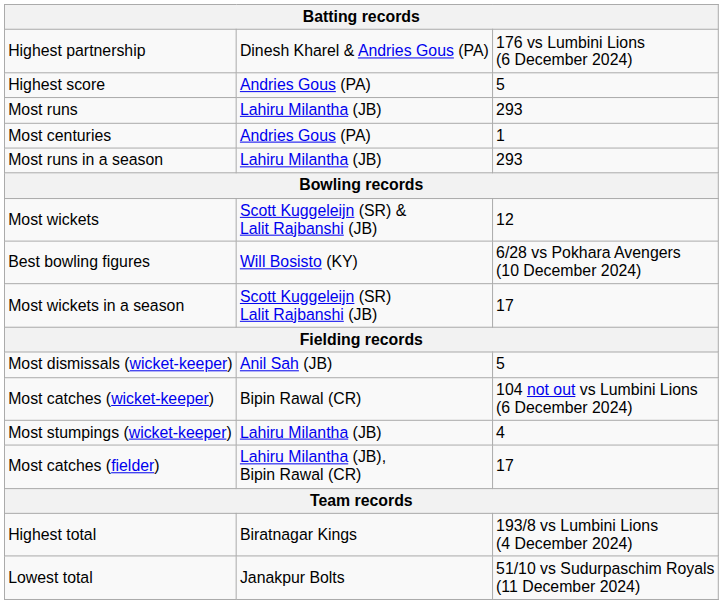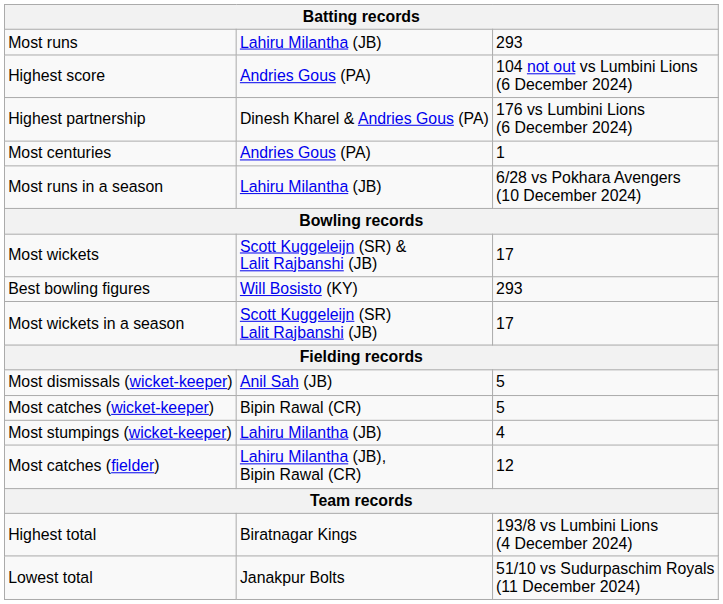 <table class="wikitable">
 <tr>
 <th colspan="3">Batting records</th>
 </tr>
 <tr>
-<td>Highest partnership</td>
-<td>Dinesh Kharel & <a href='#'>Andries Gous</a> (PA)</td>
-<td>176 vs Lumbini Lions <br> (6 December 2024)</td>
+<td>Most runs</td>
+<td><a href='#'>Lahiru Milantha</a> (JB)</td>
+<td>293</td>
 </tr>
 <tr>
 <td>Highest score</td>
 <td><a href='#'>Andries Gous</a> (PA)</td>
-<td>5</td>
+<td>104 <a href='#'>not out</a> vs Lumbini Lions <br> (6 December 2024)</td>
 </tr>
 <tr>
-<td>Most runs</td>
-<td><a href='#'>Lahiru Milantha</a> (JB)</td>
-<td>293</td>
+<td>Highest partnership</td>
+<td>Dinesh Kharel & <a href='#'>Andries Gous</a> (PA)</td>
+<td>176 vs Lumbini Lions <br> (6 December 2024)</td>
 </tr>
 <tr>
 <td>Most centuries</td>
 <td><a href='#'>Andries Gous</a> (PA)</td>
 <td>1</td>
 </tr>
 <tr>
 <td>Most runs in a season</td>
 <td><a href='#'>Lahiru Milantha</a> (JB)</td>
-<td>293</td>
+<td>6/28 vs Pokhara Avengers <br>(10 December 2024)</td>
 </tr>
 <tr>
 <th colspan="3">Bowling records</th>
 </tr>
 <tr>
 <td>Most wickets</td>
 <td><a href='#'>Scott Kuggeleijn</a> (SR) & <br> <a href='#'>Lalit Rajbanshi</a> (JB)</td>
-<td>12</td>
+<td>17</td>
 </tr>
 <tr>
 <td>Best bowling figures</td>
 <td><a href='#'>Will Bosisto</a> (KY)</td>
-<td>6/28 vs Pokhara Avengers <br>(10 December 2024)</td>
+<td>293</td>
 </tr>
 <tr>
 <td>Most wickets in a season</td>
 <td><a href='#'>Scott Kuggeleijn</a> (SR)  <br> <a href='#'>Lalit Rajbanshi</a> (JB)</td>
 <td>17</td>
 </tr>
 <tr>
 <th colspan="3">Fielding records</th>
 </tr>
 <tr>
 <td>Most dismissals (<a href='#'>wicket-keeper</a>)</td>
 <td><a href='#'>Anil Sah</a> (JB)</td>
 <td>5</td>
 </tr>
 <tr>
 <td>Most catches (<a href='#'>wicket-keeper</a>)</td>
 <td>Bipin Rawal (CR)</td>
-<td>104 <a href='#'>not out</a> vs Lumbini Lions <br> (6 December 2024)</td>
+<td>5</td>
 </tr>
 <tr>
 <td>Most stumpings (<a href='#'>wicket-keeper</a>)</td>
 <td><a href='#'>Lahiru Milantha</a> (JB)</td>
 <td>4</td>
 </tr>
 <tr>
 <td>Most catches (<a href='#'>fielder</a>)</td>
 <td><a href='#'>Lahiru Milantha</a> (JB), <br> Bipin Rawal (CR)</td>
-<td>17</td>
+<td>12</td>
 </tr>
 <tr>
 <th colspan="3">Team records</th>
 </tr>
 <tr>
 <td>Highest total</td>
 <td>Biratnagar Kings</td>
 <td>193/8 vs Lumbini Lions <br> (4 December 2024)</td>
 </tr>
 <tr>
 <td>Lowest total</td>
 <td>Janakpur Bolts</td>
 <td>51/10 vs Sudurpaschim Royals <br>(11 December 2024)</td>
 </tr>
 </table>
